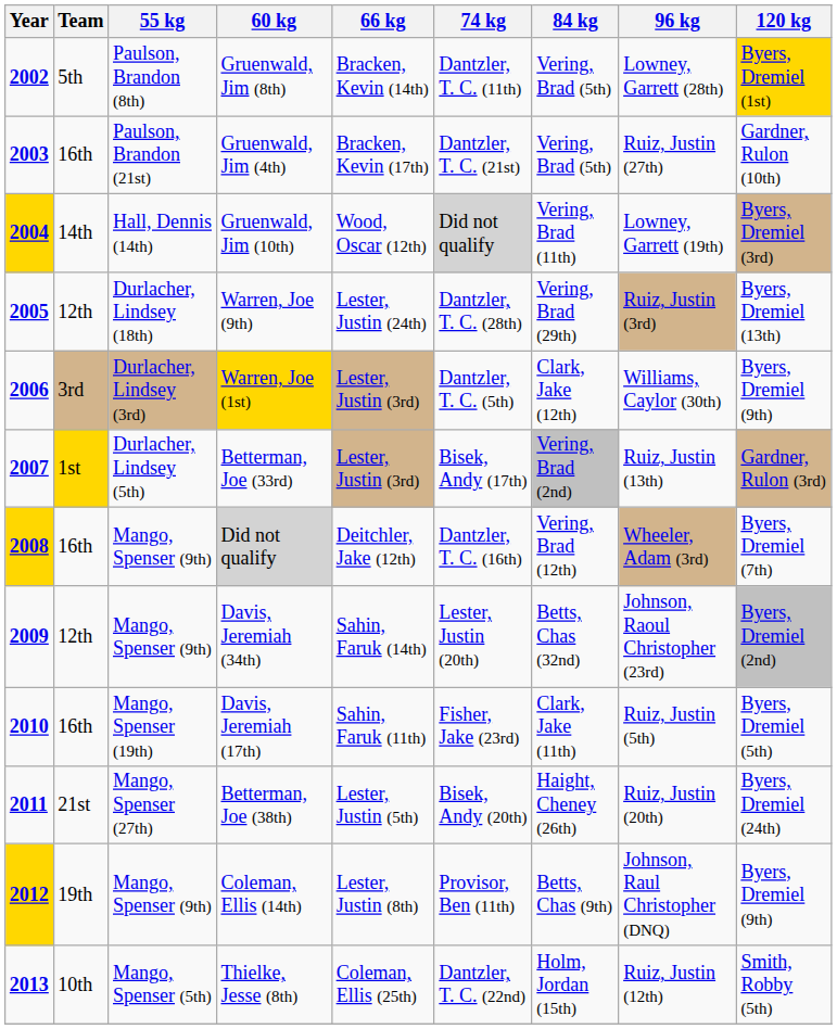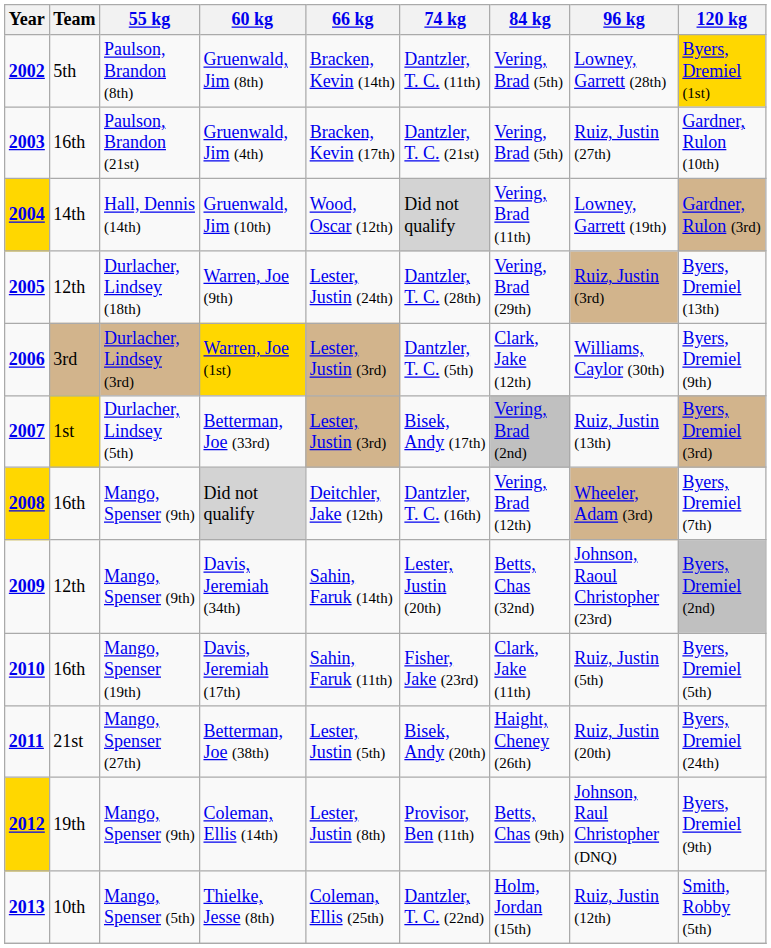 <table class="wikitable sortable" style="font-size: 90%">
 <tr>
 <th>Year</th>
 <th>Team</th>
 <th width=300><a href='#'>55 kg</a></th>
 <th width=275><a href='#'>60 kg</a></th>
 <th width=300><a href='#'>66 kg</a></th>
 <th width=300><a href='#'>74 kg</a></th>
 <th width=300><a href='#'>84 kg</a></th>
 <th width=300><a href='#'>96 kg</a></th>
 <th width=300><a href='#'>120 kg</a></th>
 </tr>
 <tr>
 <td><strong><a href='#'>2002</a></strong></td>
 <td>5th</td>
 <td><a href='#'>Paulson, Brandon</a> <small>(8th)</small></td>
 <td><a href='#'>Gruenwald, Jim</a> <small>(8th)</small></td>
 <td><a href='#'>Bracken, Kevin</a> <small>(14th)</small></td>
 <td><a href='#'>Dantzler, T. C.</a> <small>(11th)</small></td>
 <td><a href='#'>Vering, Brad</a> <small>(5th)</small></td>
 <td><a href='#'>Lowney, Garrett</a> <small>(28th)</small></td>
 <td bgcolor="GOLD"><a href='#'>Byers, Dremiel</a> <small>(1st)</small></td>
 </tr>
 <tr>
 <td><strong><a href='#'>2003</a></strong></td>
 <td>16th</td>
 <td><a href='#'>Paulson, Brandon</a> <small>(21st)</small></td>
 <td><a href='#'>Gruenwald, Jim</a> <small>(4th)</small></td>
 <td><a href='#'>Bracken, Kevin</a> <small>(17th)</small></td>
 <td><a href='#'>Dantzler, T. C.</a> <small>(21st)</small></td>
 <td><a href='#'>Vering, Brad</a> <small>(5th)</small></td>
 <td><a href='#'>Ruiz, Justin</a> <small>(27th)</small></td>
 <td><a href='#'>Gardner, Rulon</a> <small>(10th)</small></td>
 </tr>
 <tr>
 <td bgcolor="GOLD"><strong><a href='#'>2004</a></strong></td>
 <td>14th</td>
 <td><a href='#'>Hall, Dennis</a> <small>(14th)</small></td>
 <td><a href='#'>Gruenwald, Jim</a> <small>(10th)</small></td>
 <td><a href='#'>Wood, Oscar</a> <small>(12th)</small></td>
 <td bgcolor="lightgray">Did not qualify</td>
 <td><a href='#'>Vering, Brad</a> <small>(11th)</small></td>
 <td><a href='#'>Lowney, Garrett</a> <small>(19th)</small></td>
-<td bgcolor="TAN"><a href='#'>Byers, Dremiel</a> <small>(3rd)</small></td>
+<td bgcolor="TAN"><a href='#'>Gardner, Rulon</a> <small>(3rd)</small></td>
 </tr>
 <tr>
 <td><strong><a href='#'>2005</a></strong></td>
 <td>12th</td>
 <td><a href='#'>Durlacher, Lindsey</a> <small>(18th)</small></td>
 <td><a href='#'>Warren, Joe</a> <small>(9th)</small></td>
 <td><a href='#'>Lester, Justin</a> <small>(24th)</small></td>
 <td><a href='#'>Dantzler, T. C.</a> <small>(28th)</small></td>
 <td><a href='#'>Vering, Brad</a> <small>(29th)</small></td>
 <td bgcolor="TAN"><a href='#'>Ruiz, Justin</a> <small>(3rd)</small></td>
 <td><a href='#'>Byers, Dremiel</a> <small>(13th)</small></td>
 </tr>
 <tr>
 <td><strong><a href='#'>2006</a></strong></td>
 <td bgcolor="TAN">3rd</td>
 <td bgcolor="TAN"><a href='#'>Durlacher, Lindsey</a> <small>(3rd)</small></td>
 <td bgcolor="GOLD"><a href='#'>Warren, Joe</a> <small>(1st)</small></td>
 <td bgcolor="TAN"><a href='#'>Lester, Justin</a> <small>(3rd)</small></td>
 <td><a href='#'>Dantzler, T. C.</a> <small>(5th)</small></td>
 <td><a href='#'>Clark, Jake</a> <small>(12th)</small></td>
 <td><a href='#'>Williams, Caylor</a> <small>(30th)</small></td>
 <td><a href='#'>Byers, Dremiel</a> <small>(9th)</small></td>
 </tr>
 <tr>
 <td><strong><a href='#'>2007</a></strong></td>
 <td bgcolor="Gold">1st</td>
 <td><a href='#'>Durlacher, Lindsey</a> <small>(5th)</small></td>
 <td><a href='#'>Betterman, Joe</a> <small>(33rd)</small></td>
 <td bgcolor="TAN"><a href='#'>Lester, Justin</a> <small>(3rd)</small></td>
 <td><a href='#'>Bisek, Andy</a> <small>(17th)</small></td>
 <td bgcolor="SILVER"><a href='#'>Vering, Brad</a> <small>(2nd)</small></td>
 <td><a href='#'>Ruiz, Justin</a> <small>(13th)</small></td>
-<td bgcolor="TAN"><a href='#'>Gardner, Rulon</a> <small>(3rd)</small></td>
+<td bgcolor="TAN"><a href='#'>Byers, Dremiel</a> <small>(3rd)</small></td>
 </tr>
 <tr>
 <td bgcolor="GOLD"><strong><a href='#'>2008</a></strong></td>
 <td>16th</td>
 <td><a href='#'>Mango, Spenser</a> <small>(9th)</small></td>
 <td bgcolor="lightgray">Did not qualify</td>
 <td><a href='#'>Deitchler, Jake</a> <small>(12th)</small></td>
 <td><a href='#'>Dantzler, T. C.</a> <small>(16th)</small></td>
 <td><a href='#'>Vering, Brad</a> <small>(12th)</small></td>
 <td bgcolor="TAN"><a href='#'>Wheeler, Adam</a> <small>(3rd)</small></td>
 <td><a href='#'>Byers, Dremiel</a> <small>(7th)</small></td>
 </tr>
 <tr>
 <td><strong><a href='#'>2009</a></strong></td>
 <td>12th</td>
 <td><a href='#'>Mango, Spenser</a> <small>(9th)</small></td>
 <td><a href='#'>Davis, Jeremiah</a> <small>(34th)</small></td>
 <td><a href='#'>Sahin, Faruk</a> <small>(14th)</small></td>
 <td><a href='#'>Lester, Justin</a> <small>(20th)</small></td>
 <td><a href='#'>Betts, Chas</a> <small>(32nd)</small></td>
 <td><a href='#'>Johnson, Raoul Christopher</a> <small>(23rd)</small></td>
 <td bgcolor="SILVER"><a href='#'>Byers, Dremiel</a> <small>(2nd)</small></td>
 </tr>
 <tr>
 <td><strong><a href='#'>2010</a></strong></td>
 <td>16th</td>
 <td><a href='#'>Mango, Spenser</a> <small>(19th)</small></td>
 <td><a href='#'>Davis, Jeremiah</a> <small>(17th)</small></td>
 <td><a href='#'>Sahin, Faruk</a> <small>(11th)</small></td>
 <td><a href='#'>Fisher, Jake</a> <small>(23rd)</small></td>
 <td><a href='#'>Clark, Jake</a> <small>(11th)</small></td>
 <td><a href='#'>Ruiz, Justin</a> <small>(5th)</small></td>
 <td><a href='#'>Byers, Dremiel</a> <small>(5th)</small></td>
 </tr>
 <tr>
 <td><strong><a href='#'>2011</a></strong></td>
 <td>21st</td>
 <td><a href='#'>Mango, Spenser</a> <small>(27th)</small></td>
 <td><a href='#'>Betterman, Joe</a> <small>(38th)</small></td>
 <td><a href='#'>Lester, Justin</a> <small>(5th)</small></td>
 <td><a href='#'>Bisek, Andy</a> <small>(20th)</small></td>
 <td><a href='#'>Haight, Cheney</a> <small>(26th)</small></td>
 <td><a href='#'>Ruiz, Justin</a> <small>(20th)</small></td>
 <td><a href='#'>Byers, Dremiel</a> <small>(24th)</small></td>
 </tr>
 <tr>
 <td bgcolor="GOLD"><strong><a href='#'>2012</a></strong></td>
 <td>19th</td>
 <td><a href='#'>Mango, Spenser</a> <small>(9th)</small></td>
 <td><a href='#'>Coleman, Ellis</a> <small>(14th)</small></td>
 <td><a href='#'>Lester, Justin</a> <small>(8th)</small></td>
 <td><a href='#'>Provisor, Ben</a> <small>(11th)</small></td>
 <td><a href='#'>Betts, Chas</a> <small>(9th)</small></td>
 <td><a href='#'>Johnson, Raul Christopher</a> <small>(DNQ)</small></td>
 <td><a href='#'>Byers, Dremiel</a> <small>(9th)</small></td>
 </tr>
 <tr>
 <td><strong><a href='#'>2013</a></strong></td>
 <td>10th</td>
 <td><a href='#'>Mango, Spenser</a> <small>(5th)</small></td>
 <td><a href='#'>Thielke, Jesse</a> <small>(8th)</small></td>
 <td><a href='#'>Coleman, Ellis</a> <small>(25th)</small></td>
 <td><a href='#'>Dantzler, T. C.</a> <small>(22nd)</small></td>
 <td><a href='#'>Holm, Jordan</a> <small>(15th)</small></td>
 <td><a href='#'>Ruiz, Justin</a> <small>(12th)</small></td>
 <td><a href='#'>Smith, Robby</a> <small>(5th)</small></td>
 </tr>
 <tr>
 </tr>
 </table>
